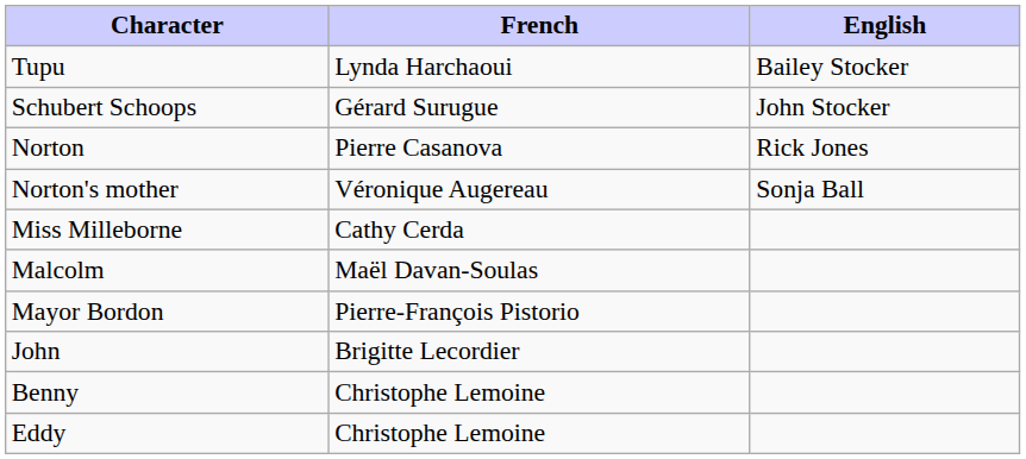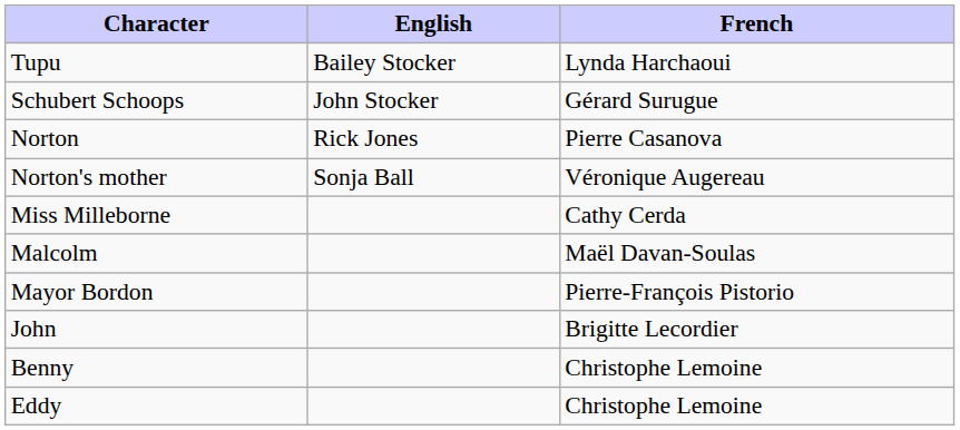 <table class="wikitable" style="width:50%";>
 <tr>
 <th style="background:#ccf;"><strong>Character</strong></th>
+<th style="background:#ccf;"><strong>English</strong></th>
 <th style="background:#ccf;"><strong>French</strong></th>
-<th style="background:#ccf;"><strong>English</strong></th>
 </tr>
 <tr>
 <td>Tupu</td>
+<td>Bailey Stocker</td>
 <td>Lynda Harchaoui</td>
-<td>Bailey Stocker</td>
 </tr>
 <tr>
 <td>Schubert Schoops</td>
+<td>John Stocker</td>
 <td>Gérard Surugue</td>
-<td>John Stocker</td>
 </tr>
 <tr>
 <td>Norton</td>
+<td>Rick Jones</td>
 <td>Pierre Casanova</td>
-<td>Rick Jones</td>
 </tr>
 <tr>
 <td>Norton's mother</td>
+<td>Sonja Ball</td>
 <td>Véronique Augereau</td>
-<td>Sonja Ball</td>
 </tr>
 <tr>
 <td>Miss Milleborne</td>
+<td></td>
 <td>Cathy Cerda</td>
-<td></td>
 </tr>
 <tr>
 <td>Malcolm</td>
+<td></td>
 <td>Maël Davan-Soulas</td>
-<td></td>
 </tr>
 <tr>
 <td>Mayor Bordon</td>
+<td></td>
 <td>Pierre-François Pistorio</td>
-<td></td>
 </tr>
 <tr>
 <td>John</td>
+<td></td>
 <td>Brigitte Lecordier</td>
-<td></td>
 </tr>
 <tr>
 <td>Benny</td>
+<td></td>
 <td>Christophe Lemoine</td>
-<td></td>
 </tr>
 <tr>
 <td>Eddy</td>
+<td></td>
 <td>Christophe Lemoine</td>
-<td></td>
 </tr>
 </table>
